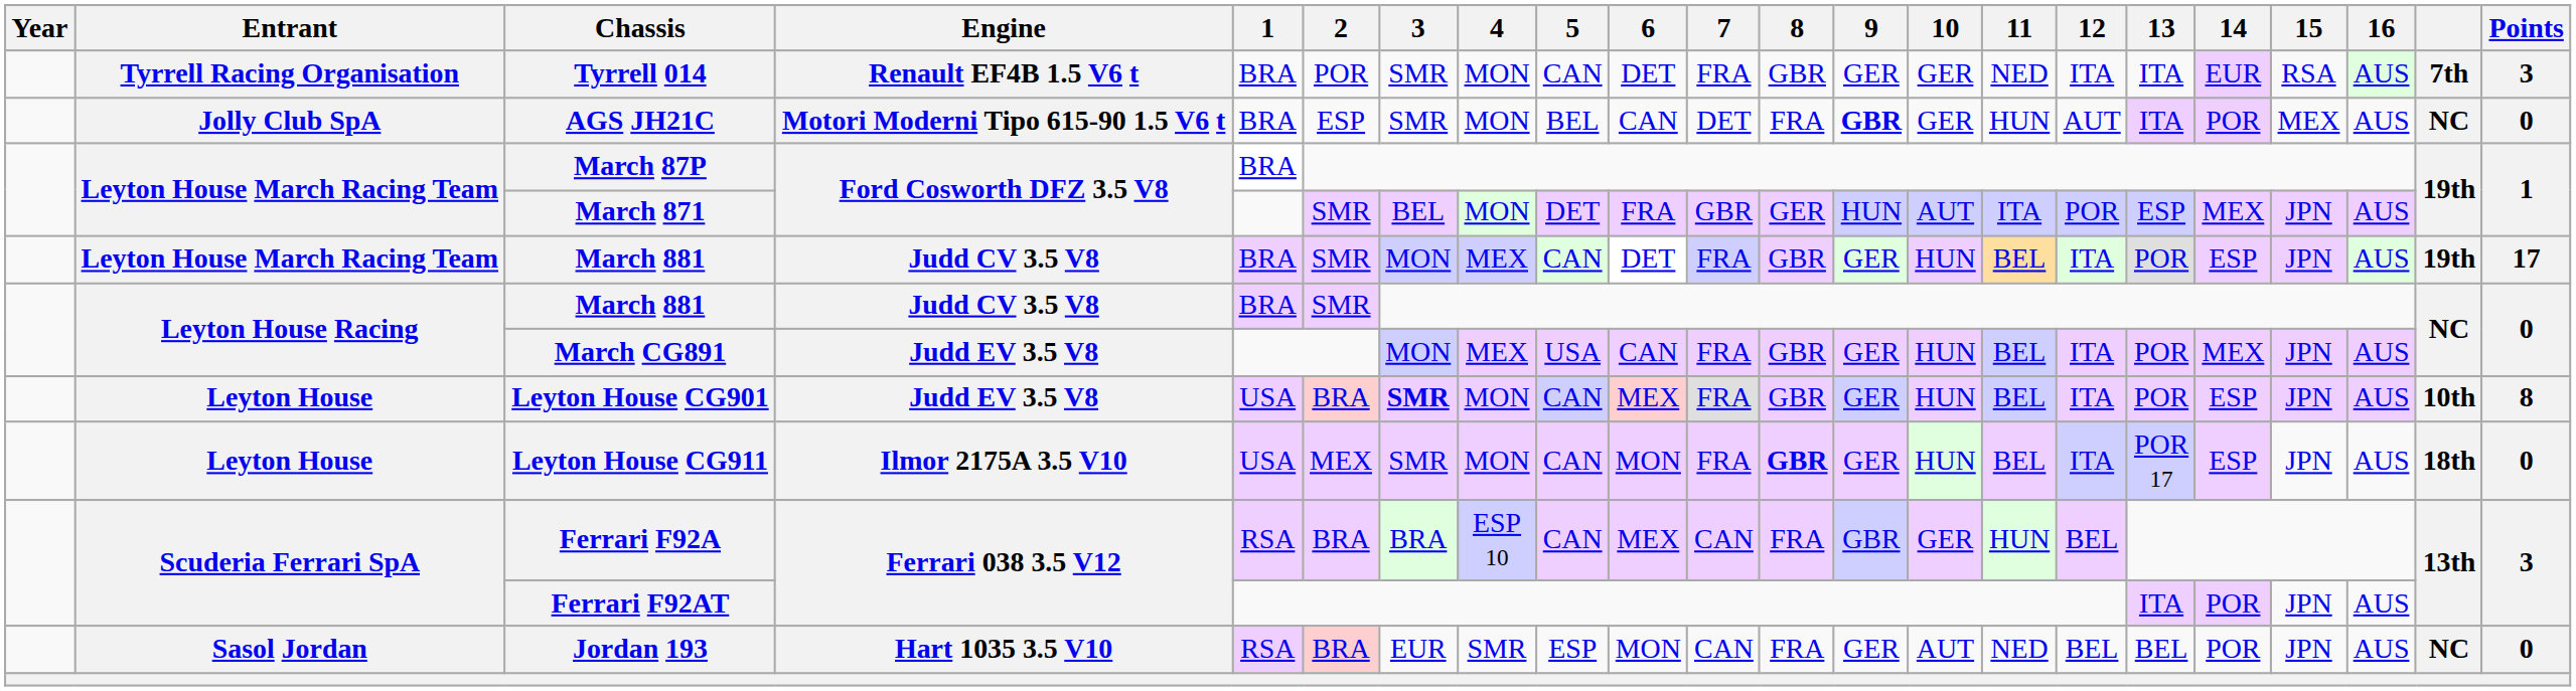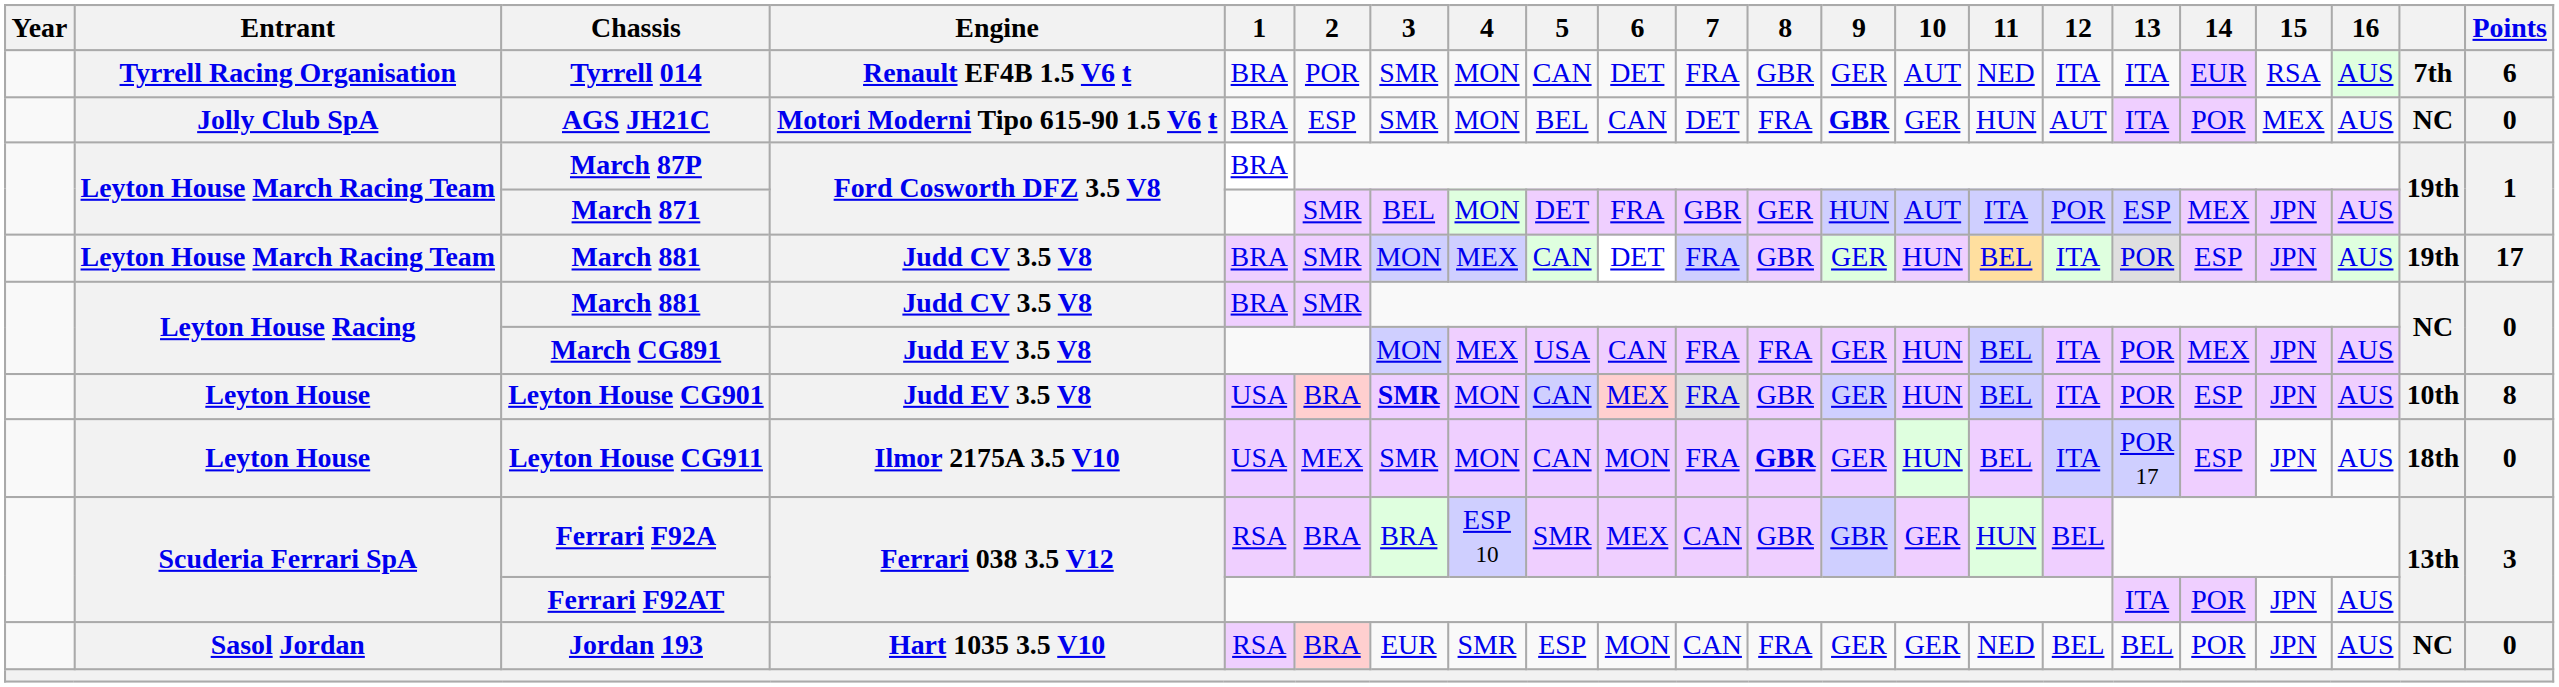 <table class="wikitable" style="text-align:center; font-size:85%">
 <tr>
 <th>Year</th>
 <th>Entrant</th>
 <th>Chassis</th>
 <th>Engine</th>
 <th>1</th>
 <th>2</th>
 <th>3</th>
 <th>4</th>
 <th>5</th>
 <th>6</th>
 <th>7</th>
 <th>8</th>
 <th>9</th>
 <th>10</th>
 <th>11</th>
 <th>12</th>
 <th>13</th>
 <th>14</th>
 <th>15</th>
 <th>16</th>
 <th></th>
 <th><a href='#'>Points</a></th>
 </tr>
 <tr>
 <td></td>
 <th nowrap><a href='#'>Tyrrell Racing Organisation</a></th>
 <th nowrap><a href='#'>Tyrrell</a> <a href='#'>014</a></th>
 <th nowrap><a href='#'>Renault</a> EF4B 1.5 <a href='#'>V6</a> <a href='#'>t</a></th>
 <td><a href='#'>BRA</a></td>
 <td><a href='#'>POR</a></td>
 <td><a href='#'>SMR</a></td>
 <td><a href='#'>MON</a></td>
 <td><a href='#'>CAN</a></td>
 <td><a href='#'>DET</a></td>
 <td><a href='#'>FRA</a></td>
 <td><a href='#'>GBR</a></td>
 <td><a href='#'>GER</a></td>
-<td><a href='#'>GER</a></td>
+<td><a href='#'>AUT</a></td>
 <td><a href='#'>NED</a></td>
 <td><a href='#'>ITA</a></td>
 <td><a href='#'>ITA</a></td>
 <td style="background:#EFCFFF;"><a href='#'>EUR</a><br></td>
 <td><a href='#'>RSA</a></td>
 <td style="background:#DFFFDF;"><a href='#'>AUS</a><br></td>
 <th>7th</th>
-<th>3</th>
+<th>6</th>
 </tr>
 <tr>
 <td></td>
 <th nowrap><a href='#'>Jolly Club SpA</a></th>
 <th nowrap><a href='#'>AGS</a> <a href='#'>JH21C</a></th>
 <th nowrap><a href='#'>Motori Moderni</a> Tipo 615-90 1.5 <a href='#'>V6</a> <a href='#'>t</a></th>
 <td><a href='#'>BRA</a></td>
 <td><a href='#'>ESP</a></td>
 <td><a href='#'>SMR</a></td>
 <td><a href='#'>MON</a></td>
 <td><a href='#'>BEL</a></td>
 <td><a href='#'>CAN</a></td>
 <td><a href='#'>DET</a></td>
 <td><a href='#'>FRA</a></td>
 <td><strong><a href='#'>GBR</a></strong></td>
 <td><a href='#'>GER</a></td>
 <td><a href='#'>HUN</a></td>
 <td><a href='#'>AUT</a></td>
 <td style="background:#EFCFFF;"><a href='#'>ITA</a><br></td>
 <td style="background:#EFCFFF;"><a href='#'>POR</a><br></td>
 <td><a href='#'>MEX</a></td>
 <td><a href='#'>AUS</a></td>
 <th>NC</th>
 <th>0</th>
 </tr>
 <tr>
 <td rowspan=2></td>
 <th rowspan=2 nowrap><a href='#'>Leyton House</a> <a href='#'>March Racing Team</a></th>
 <th nowrap><a href='#'>March</a> <a href='#'>87P</a></th>
 <th rowspan=2 nowrap><a href='#'>Ford Cosworth DFZ</a> 3.5 <a href='#'>V8</a></th>
 <td style="background:#FFFFFF;"><a href='#'>BRA</a><br></td>
 <td colspan=15></td>
 <th rowspan=2>19th</th>
 <th rowspan=2>1</th>
 </tr>
 <tr>
 <th nowrap><a href='#'>March</a> <a href='#'>871</a></th>
 <td></td>
 <td style="background:#EFCFFF;"><a href='#'>SMR</a><br></td>
 <td style="background:#EFCFFF;"><a href='#'>BEL</a><br></td>
 <td style="background:#DFFFDF;"><a href='#'>MON</a><br></td>
 <td style="background:#EFCFFF;"><a href='#'>DET</a><br></td>
 <td style="background:#EFCFFF;"><a href='#'>FRA</a><br></td>
 <td style="background:#EFCFFF;"><a href='#'>GBR</a><br></td>
 <td style="background:#EFCFFF;"><a href='#'>GER</a><br></td>
 <td style="background:#CFCFFF;"><a href='#'>HUN</a><br></td>
 <td style="background:#CFCFFF;"><a href='#'>AUT</a><br></td>
 <td style="background:#CFCFFF;"><a href='#'>ITA</a><br></td>
 <td style="background:#CFCFFF;"><a href='#'>POR</a><br></td>
 <td style="background:#CFCFFF;"><a href='#'>ESP</a><br></td>
 <td style="background:#EFCFFF;"><a href='#'>MEX</a><br></td>
 <td style="background:#EFCFFF;"><a href='#'>JPN</a><br></td>
 <td style="background:#EFCFFF;"><a href='#'>AUS</a><br></td>
 </tr>
 <tr>
 <td></td>
 <th nowrap><a href='#'>Leyton House</a> <a href='#'>March Racing Team</a></th>
 <th nowrap><a href='#'>March</a> <a href='#'>881</a></th>
 <th nowrap><a href='#'>Judd CV</a> 3.5 <a href='#'>V8</a></th>
 <td style="background:#EFCFFF;"><a href='#'>BRA</a><br></td>
 <td style="background:#EFCFFF;"><a href='#'>SMR</a><br></td>
 <td style="background:#CFCFFF;"><a href='#'>MON</a><br></td>
 <td style="background:#CFCFFF;"><a href='#'>MEX</a><br></td>
 <td style="background:#DFFFDF;"><a href='#'>CAN</a><br></td>
 <td style="background:#ffffff;"><a href='#'>DET</a><br></td>
 <td style="background:#CFCFFF;"><a href='#'>FRA</a><br></td>
 <td style="background:#EFCFFF;"><a href='#'>GBR</a><br></td>
 <td style="background:#DFFFDF;"><a href='#'>GER</a><br></td>
 <td style="background:#EFCFFF;"><a href='#'>HUN</a><br></td>
 <td style="background:#FFDF9F;"><a href='#'>BEL</a><br></td>
 <td style="background:#DFFFDF;"><a href='#'>ITA</a><br></td>
 <td style="background:#DFDFDF;"><a href='#'>POR</a><br></td>
 <td style="background:#EFCFFF;"><a href='#'>ESP</a><br></td>
 <td style="background:#EFCFFF;"><a href='#'>JPN</a><br></td>
 <td style="background:#DFFFDF;"><a href='#'>AUS</a><br></td>
 <th>19th</th>
 <th>17</th>
 </tr>
 <tr>
 <td rowspan=2></td>
 <th rowspan=2 nowrap><a href='#'>Leyton House</a> <a href='#'>Racing</a></th>
 <th nowrap><a href='#'>March</a> <a href='#'>881</a></th>
 <th nowrap><a href='#'>Judd CV</a> 3.5 <a href='#'>V8</a></th>
 <td style="background:#EFCFFF;"><a href='#'>BRA</a><br></td>
 <td style="background:#EFCFFF;"><a href='#'>SMR</a><br></td>
 <td colspan=14></td>
 <th rowspan=2>NC</th>
 <th rowspan=2>0</th>
 </tr>
 <tr>
 <th nowrap><a href='#'>March</a> <a href='#'>CG891</a></th>
 <th nowrap><a href='#'>Judd EV</a> 3.5 <a href='#'>V8</a></th>
 <td colspan=2></td>
 <td style="background:#CFCFFF;"><a href='#'>MON</a><br></td>
 <td style="background:#EFCFFF;"><a href='#'>MEX</a><br></td>
 <td style="background:#EFCFFF;"><a href='#'>USA</a><br></td>
 <td style="background:#EFCFFF;"><a href='#'>CAN</a><br></td>
 <td style="background:#EFCFFF;"><a href='#'>FRA</a><br></td>
-<td style="background:#EFCFFF;"><a href='#'>GBR</a><br></td>
+<td style="background:#EFCFFF;"><a href='#'>FRA</a><br></td>
 <td style="background:#EFCFFF;"><a href='#'>GER</a><br></td>
 <td style="background:#EFCFFF;"><a href='#'>HUN</a><br></td>
 <td style="background:#CFCFFF;"><a href='#'>BEL</a><br></td>
 <td style="background:#EFCFFF;"><a href='#'>ITA</a><br></td>
 <td style="background:#EFCFFF;"><a href='#'>POR</a><br></td>
 <td style="background:#EFCFFF;"><a href='#'>MEX</a><br></td>
 <td style="background:#EFCFFF;"><a href='#'>JPN</a><br></td>
 <td style="background:#EFCFFF;"><a href='#'>AUS</a><br></td>
 </tr>
 <tr>
 <td></td>
 <th nowrap><a href='#'>Leyton House</a></th>
 <th nowrap><a href='#'>Leyton House</a> <a href='#'>CG901</a></th>
 <th nowrap><a href='#'>Judd EV</a> 3.5 <a href='#'>V8</a></th>
 <td style="background:#EFCFFF;"><a href='#'>USA</a><br></td>
 <td style="background:#FFCFCF;"><a href='#'>BRA</a><br></td>
 <td style="background:#EFCFFF;"><strong><a href='#'>SMR</a><br></strong></td>
 <td style="background:#EFCFFF;"><a href='#'>MON</a><br></td>
 <td style="background:#CFCFFF;"><a href='#'>CAN</a><br></td>
 <td style="background:#FFCFCF;"><a href='#'>MEX</a><br></td>
 <td style="background:#DFDFDF;"><a href='#'>FRA</a><br></td>
 <td style="background:#EFCFFF;"><a href='#'>GBR</a><br></td>
 <td style="background:#CFCFFF;"><a href='#'>GER</a><br></td>
 <td style="background:#EFCFFF;"><a href='#'>HUN</a><br></td>
 <td style="background:#CFCFFF;"><a href='#'>BEL</a><br></td>
 <td style="background:#EFCFFF;"><a href='#'>ITA</a><br></td>
 <td style="background:#EFCFFF;"><a href='#'>POR</a><br></td>
 <td style="background:#EFCFFF;"><a href='#'>ESP</a><br></td>
 <td style="background:#EFCFFF;"><a href='#'>JPN</a><br></td>
 <td style="background:#EFCFFF;"><a href='#'>AUS</a><br></td>
 <th>10th</th>
 <th>8</th>
 </tr>
 <tr>
 <td></td>
 <th nowrap><a href='#'>Leyton House</a></th>
 <th nowrap><a href='#'>Leyton House</a> <a href='#'>CG911</a></th>
 <th nowrap><a href='#'>Ilmor</a> 2175A 3.5 <a href='#'>V10</a></th>
 <td style="background:#EFCFFF;"><a href='#'>USA</a><br></td>
 <td style="background:#EFCFFF;"><a href='#'>MEX</a><br></td>
 <td style="background:#EFCFFF;"><a href='#'>SMR</a><br></td>
 <td style="background:#EFCFFF;"><a href='#'>MON</a><br></td>
 <td style="background:#EFCFFF;"><a href='#'>CAN</a><br></td>
 <td style="background:#EFCFFF;"><a href='#'>MON</a><br></td>
 <td style="background:#EFCFFF;"><a href='#'>FRA</a><br></td>
 <td style="background:#EFCFFF;"><strong><a href='#'>GBR</a><br></strong></td>
 <td style="background:#EFCFFF;"><a href='#'>GER</a><br></td>
 <td style="background:#DFFFDF;"><a href='#'>HUN</a><br></td>
 <td style="background:#EFCFFF;"><a href='#'>BEL</a><br></td>
 <td style="background:#CFCFFF;"><a href='#'>ITA</a><br></td>
 <td style="background:#CFCFFF;"><a href='#'>POR</a><br><small>17</small></td>
 <td style="background:#EFCFFF;"><a href='#'>ESP</a><br></td>
 <td><a href='#'>JPN</a></td>
 <td><a href='#'>AUS</a></td>
 <th>18th</th>
 <th>0</th>
 </tr>
 <tr>
 <td rowspan=2></td>
 <th rowspan=2 nowrap><a href='#'>Scuderia Ferrari SpA</a></th>
 <th nowrap><a href='#'>Ferrari</a> <a href='#'>F92A</a></th>
 <th rowspan=2 nowrap><a href='#'>Ferrari</a> 038 3.5 <a href='#'>V12</a></th>
 <td style="background:#EFCFFF;"><a href='#'>RSA</a><br></td>
 <td style="background:#EFCFFF;"><a href='#'>BRA</a><br></td>
 <td style="background:#DFFFDF;"><a href='#'>BRA</a><br></td>
 <td style="background:#CFCFFF;"><a href='#'>ESP</a><br><small>10</small></td>
-<td style="background:#EFCFFF;"><a href='#'>CAN</a><br></td>
+<td style="background:#EFCFFF;"><a href='#'>SMR</a><br></td>
 <td style="background:#EFCFFF;"><a href='#'>MEX</a><br></td>
 <td style="background:#EFCFFF;"><a href='#'>CAN</a><br></td>
-<td style="background:#EFCFFF;"><a href='#'>FRA</a><br></td>
+<td style="background:#EFCFFF;"><a href='#'>GBR</a><br></td>
 <td style="background:#CFCFFF;"><a href='#'>GBR</a><br></td>
 <td style="background:#EFCFFF;"><a href='#'>GER</a><br></td>
 <td style="background:#DFFFDF;"><a href='#'>HUN</a><br></td>
 <td style="background:#EFCFFF;"><a href='#'>BEL</a><br></td>
 <td colspan=4></td>
 <th rowspan=2>13th</th>
 <th rowspan=2>3</th>
 </tr>
 <tr>
 <th nowrap><a href='#'>Ferrari</a> <a href='#'>F92AT</a></th>
 <td colspan=12></td>
 <td style="background:#EFCFFF;"><a href='#'>ITA</a><br></td>
 <td style="background:#EFCFFF;"><a href='#'>POR</a><br></td>
 <td><a href='#'>JPN</a></td>
 <td><a href='#'>AUS</a></td>
 </tr>
 <tr>
 <td></td>
 <th nowrap><a href='#'>Sasol</a> <a href='#'>Jordan</a></th>
 <th nowrap><a href='#'>Jordan</a> <a href='#'>193</a></th>
 <th nowrap><a href='#'>Hart</a> 1035 3.5 <a href='#'>V10</a></th>
 <td style="background:#EFCFFF;"><a href='#'>RSA</a><br></td>
 <td style="background:#FFCFCF;"><a href='#'>BRA</a><br></td>
 <td><a href='#'>EUR</a></td>
 <td><a href='#'>SMR</a></td>
 <td><a href='#'>ESP</a></td>
 <td><a href='#'>MON</a></td>
 <td><a href='#'>CAN</a></td>
 <td><a href='#'>FRA</a></td>
 <td><a href='#'>GER</a></td>
-<td><a href='#'>AUT</a></td>
+<td><a href='#'>GER</a></td>
 <td><a href='#'>NED</a></td>
 <td><a href='#'>BEL</a></td>
 <td><a href='#'>BEL</a></td>
 <td><a href='#'>POR</a></td>
 <td><a href='#'>JPN</a></td>
 <td><a href='#'>AUS</a></td>
 <th>NC</th>
 <th>0</th>
 </tr>
 <tr>
 <th colspan="22"></th>
 </tr>
 </table>
